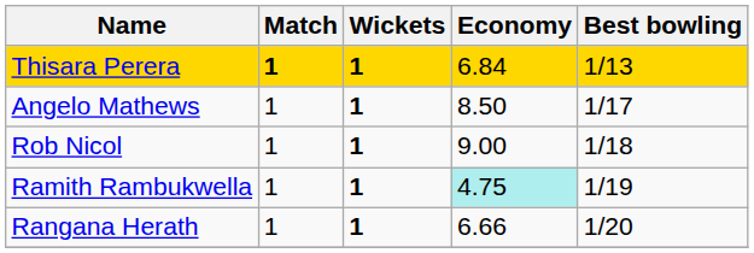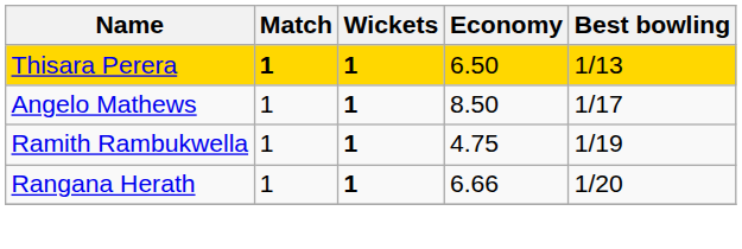 <table class="wikitable">
 <tr>
 <th>Name</th>
 <th>Match</th>
 <th>Wickets</th>
 <th>Economy</th>
 <th>Best bowling</th>
 </tr>
 <tr style="background:gold">
 <td> <a href='#'>Thisara Perera</a></td>
 <td><strong>1</strong></td>
 <td><strong>1</strong></td>
-<td>6.84</td>
+<td>6.50</td>
 <td>1/13</td>
 </tr>
 <tr>
 <td> <a href='#'>Angelo Mathews</a></td>
 <td>1</td>
 <td><strong>1</strong></td>
 <td>8.50</td>
 <td>1/17</td>
 </tr>
 <tr>
-<td> <a href='#'>Rob Nicol</a></td>
-<td>1</td>
-<td><strong>1</strong></td>
-<td>9.00</td>
-<td>1/18</td>
-</tr>
-<tr>
 <td> <a href='#'>Ramith Rambukwella</a></td>
 <td>1</td>
 <td><strong>1</strong></td>
-<td style="background: paleturquoise;">4.75</td>
+<td>4.75</td>
 <td>1/19</td>
 </tr>
 <tr>
 <td> <a href='#'>Rangana Herath</a></td>
 <td>1</td>
 <td><strong>1</strong></td>
 <td>6.66</td>
 <td>1/20</td>
 </tr>
 <tr>
 </tr>
 </table>
